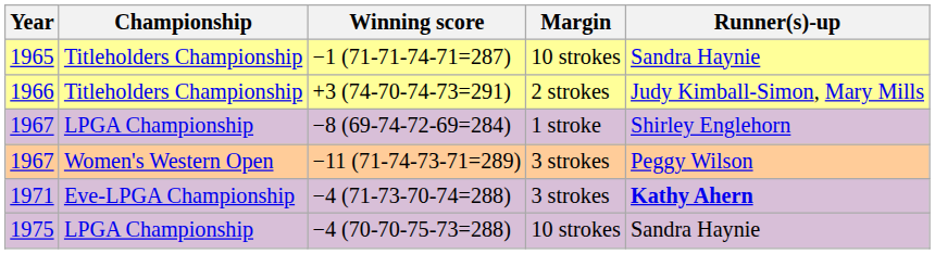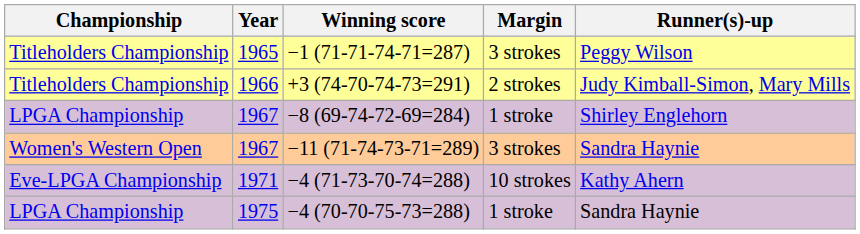 <table class="wikitable">
 <tr>
+<th>Championship</th>
 <th>Year</th>
-<th>Championship</th>
 <th>Winning score</th>
 <th>Margin</th>
 <th>Runner(s)-up</th>
 </tr>
 <tr style="background:#FFFF99;">
+<td><a href='#'>Titleholders Championship</a></td>
 <td><a href='#'>1965</a></td>
-<td><a href='#'>Titleholders Championship</a></td>
 <td>−1 (71-71-74-71=287)</td>
-<td>10 strokes</td>
-<td><a href='#'>Sandra Haynie</a></td>
+<td>3 strokes</td>
+<td><a href='#'>Peggy Wilson</a></td>
 </tr>
 <tr style="background:#FFFF99;">
+<td><a href='#'>Titleholders Championship</a></td>
 <td><a href='#'>1966</a></td>
-<td><a href='#'>Titleholders Championship</a></td>
 <td>+3 (74-70-74-73=291)</td>
 <td>2 strokes</td>
 <td><a href='#'>Judy Kimball-Simon</a>,  <a href='#'>Mary Mills</a></td>
 </tr>
 <tr style="background:#D8BFD8;">
+<td><a href='#'>LPGA Championship</a></td>
 <td><a href='#'>1967</a></td>
-<td><a href='#'>LPGA Championship</a></td>
 <td>−8 (69-74-72-69=284)</td>
 <td>1 stroke</td>
 <td><a href='#'>Shirley Englehorn</a></td>
 </tr>
 <tr style="background:#FFCC99;">
+<td><a href='#'>Women's Western Open</a></td>
 <td><a href='#'>1967</a></td>
-<td><a href='#'>Women's Western Open</a></td>
 <td>−11 (71-74-73-71=289)</td>
 <td>3 strokes</td>
-<td><a href='#'>Peggy Wilson</a></td>
+<td><a href='#'>Sandra Haynie</a></td>
 </tr>
 <tr style="background:#D8BFD8;">
+<td><a href='#'>Eve-LPGA Championship</a></td>
 <td><a href='#'>1971</a></td>
-<td><a href='#'>Eve-LPGA Championship</a></td>
 <td>−4 (71-73-70-74=288)</td>
-<td>3 strokes</td>
-<td><strong><a href='#'>Kathy Ahern</a></strong></td>
+<td>10 strokes</td>
+<td><a href='#'>Kathy Ahern</a></td>
 </tr>
 <tr style="background:#D8BFD8;">
+<td><a href='#'>LPGA Championship</a></td>
 <td><a href='#'>1975</a></td>
-<td><a href='#'>LPGA Championship</a></td>
 <td>−4 (70-70-75-73=288)</td>
-<td>10 strokes</td>
+<td>1 stroke</td>
 <td>Sandra Haynie</td>
 </tr>
 </table>
